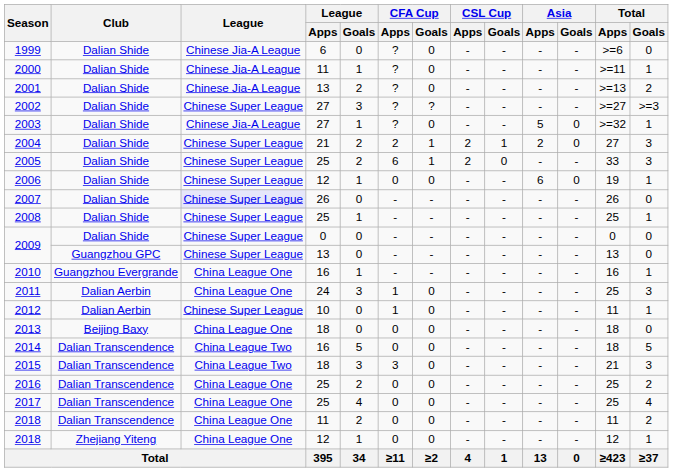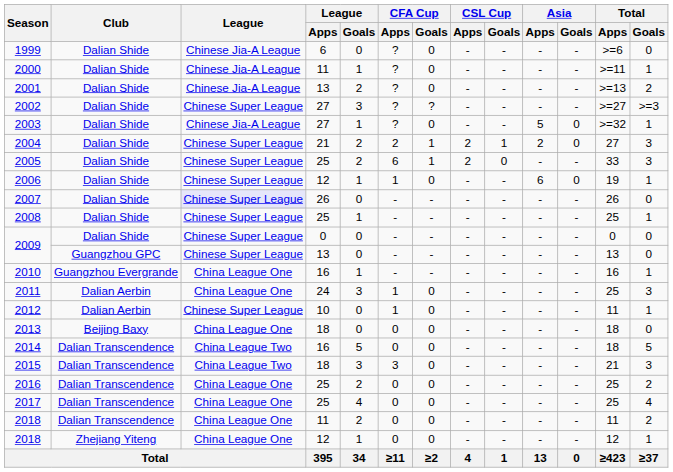 <table class="wikitable" style="text-align: center;">
 <tr>
 <th rowspan="2">Season</th>
 <th rowspan="2">Club</th>
 <th rowspan="2">League</th>
 <th colspan="2">League</th>
 <th colspan="2"><a href='#'>CFA Cup</a></th>
 <th colspan="2"><a href='#'>CSL Cup</a></th>
 <th colspan="2"><a href='#'>Asia</a></th>
 <th colspan="2">Total</th>
 </tr>
 <tr>
 <th>Apps</th>
 <th>Goals</th>
 <th>Apps</th>
 <th>Goals</th>
 <th>Apps</th>
 <th>Goals</th>
 <th>Apps</th>
 <th>Goals</th>
 <th>Apps</th>
 <th>Goals</th>
 </tr>
 <tr>
 <td><a href='#'>1999</a></td>
 <td><a href='#'>Dalian Shide</a></td>
 <td><a href='#'>Chinese Jia-A League</a></td>
 <td>6</td>
 <td>0</td>
 <td>?</td>
 <td>0</td>
 <td>-</td>
 <td>-</td>
 <td>-</td>
 <td>-</td>
 <td>>=6</td>
 <td>0</td>
 </tr>
 <tr>
 <td><a href='#'>2000</a></td>
 <td><a href='#'>Dalian Shide</a></td>
 <td><a href='#'>Chinese Jia-A League</a></td>
 <td>11</td>
 <td>1</td>
 <td>?</td>
 <td>0</td>
 <td>-</td>
 <td>-</td>
 <td>-</td>
 <td>-</td>
 <td>>=11</td>
 <td>1</td>
 </tr>
 <tr>
 <td><a href='#'>2001</a></td>
 <td><a href='#'>Dalian Shide</a></td>
 <td><a href='#'>Chinese Jia-A League</a></td>
 <td>13</td>
 <td>2</td>
 <td>?</td>
 <td>0</td>
 <td>-</td>
 <td>-</td>
 <td>-</td>
 <td>-</td>
 <td>>=13</td>
 <td>2</td>
 </tr>
 <tr>
 <td><a href='#'>2002</a></td>
 <td><a href='#'>Dalian Shide</a></td>
 <td><a href='#'>Chinese Super League</a></td>
 <td>27</td>
 <td>3</td>
 <td>?</td>
 <td>?</td>
 <td>-</td>
 <td>-</td>
 <td>-</td>
 <td>-</td>
 <td>>=27</td>
 <td>>=3</td>
 </tr>
 <tr>
 <td><a href='#'>2003</a></td>
 <td><a href='#'>Dalian Shide</a></td>
 <td><a href='#'>Chinese Jia-A League</a></td>
 <td>27</td>
 <td>1</td>
 <td>?</td>
 <td>0</td>
 <td>-</td>
 <td>-</td>
 <td>5</td>
 <td>0</td>
 <td>>=32</td>
 <td>1</td>
 </tr>
 <tr>
 <td><a href='#'>2004</a></td>
 <td><a href='#'>Dalian Shide</a></td>
 <td><a href='#'>Chinese Super League</a></td>
 <td>21</td>
 <td>2</td>
 <td>2</td>
 <td>1</td>
 <td>2</td>
 <td>1</td>
 <td>2</td>
 <td>0</td>
 <td>27</td>
 <td>3</td>
 </tr>
 <tr>
 <td><a href='#'>2005</a></td>
 <td><a href='#'>Dalian Shide</a></td>
 <td><a href='#'>Chinese Super League</a></td>
 <td>25</td>
 <td>2</td>
 <td>6</td>
 <td>1</td>
 <td>2</td>
 <td>0</td>
 <td>-</td>
 <td>-</td>
 <td>33</td>
 <td>3</td>
 </tr>
 <tr>
 <td><a href='#'>2006</a></td>
 <td><a href='#'>Dalian Shide</a></td>
 <td><a href='#'>Chinese Super League</a></td>
 <td>12</td>
 <td>1</td>
-<td>0</td>
+<td>1</td>
 <td>0</td>
 <td>-</td>
 <td>-</td>
 <td>6</td>
 <td>0</td>
 <td>19</td>
 <td>1</td>
 </tr>
 <tr>
 <td><a href='#'>2007</a></td>
 <td><a href='#'>Dalian Shide</a></td>
 <td style="background: lavender;"><a href='#'>Chinese Super League</a></td>
 <td>26</td>
 <td>0</td>
 <td>-</td>
 <td>-</td>
 <td>-</td>
 <td>-</td>
 <td>-</td>
 <td>-</td>
 <td>26</td>
 <td>0</td>
 </tr>
 <tr>
 <td><a href='#'>2008</a></td>
 <td><a href='#'>Dalian Shide</a></td>
 <td><a href='#'>Chinese Super League</a></td>
 <td>25</td>
 <td>1</td>
 <td>-</td>
 <td>-</td>
 <td>-</td>
 <td>-</td>
 <td>-</td>
 <td>-</td>
 <td>25</td>
 <td>1</td>
 </tr>
 <tr>
 <td rowspan="2" valign="center"><a href='#'>2009</a></td>
 <td><a href='#'>Dalian Shide</a></td>
 <td><a href='#'>Chinese Super League</a></td>
 <td>0</td>
 <td>0</td>
 <td>-</td>
 <td>-</td>
 <td>-</td>
 <td>-</td>
 <td>-</td>
 <td>-</td>
 <td>0</td>
 <td>0</td>
 </tr>
 <tr>
 <td><a href='#'>Guangzhou GPC</a></td>
 <td><a href='#'>Chinese Super League</a></td>
 <td>13</td>
 <td>0</td>
 <td>-</td>
 <td>-</td>
 <td>-</td>
 <td>-</td>
 <td>-</td>
 <td>-</td>
 <td>13</td>
 <td>0</td>
 </tr>
 <tr>
 <td><a href='#'>2010</a></td>
 <td><a href='#'>Guangzhou Evergrande</a></td>
 <td><a href='#'>China League One</a></td>
 <td>16</td>
 <td>1</td>
 <td>-</td>
 <td>-</td>
 <td>-</td>
 <td>-</td>
 <td>-</td>
 <td>-</td>
 <td>16</td>
 <td>1</td>
 </tr>
 <tr>
 <td><a href='#'>2011</a></td>
 <td><a href='#'>Dalian Aerbin</a></td>
 <td><a href='#'>China League One</a></td>
 <td>24</td>
 <td>3</td>
 <td>1</td>
 <td>0</td>
 <td>-</td>
 <td>-</td>
 <td>-</td>
 <td>-</td>
 <td>25</td>
 <td>3</td>
 </tr>
 <tr>
 <td><a href='#'>2012</a></td>
 <td><a href='#'>Dalian Aerbin</a></td>
 <td><a href='#'>Chinese Super League</a></td>
 <td>10</td>
 <td>0</td>
 <td>1</td>
 <td>0</td>
 <td>-</td>
 <td>-</td>
 <td>-</td>
 <td>-</td>
 <td>11</td>
 <td>1</td>
 </tr>
 <tr>
 <td><a href='#'>2013</a></td>
 <td><a href='#'>Beijing Baxy</a></td>
 <td><a href='#'>China League One</a></td>
 <td>18</td>
 <td>0</td>
 <td>0</td>
 <td>0</td>
 <td>-</td>
 <td>-</td>
 <td>-</td>
 <td>-</td>
 <td>18</td>
 <td>0</td>
 </tr>
 <tr>
 <td><a href='#'>2014</a></td>
 <td><a href='#'>Dalian Transcendence</a></td>
 <td><a href='#'>China League Two</a></td>
 <td>16</td>
 <td>5</td>
 <td>0</td>
 <td>0</td>
 <td>-</td>
 <td>-</td>
 <td>-</td>
 <td>-</td>
 <td>18</td>
 <td>5</td>
 </tr>
 <tr>
 <td><a href='#'>2015</a></td>
 <td><a href='#'>Dalian Transcendence</a></td>
 <td><a href='#'>China League Two</a></td>
 <td>18</td>
 <td>3</td>
 <td>3</td>
 <td>0</td>
 <td>-</td>
 <td>-</td>
 <td>-</td>
 <td>-</td>
 <td>21</td>
 <td>3</td>
 </tr>
 <tr>
 <td><a href='#'>2016</a></td>
 <td><a href='#'>Dalian Transcendence</a></td>
 <td><a href='#'>China League One</a></td>
 <td>25</td>
 <td>2</td>
 <td>0</td>
 <td>0</td>
 <td>-</td>
 <td>-</td>
 <td>-</td>
 <td>-</td>
 <td>25</td>
 <td>2</td>
 </tr>
 <tr>
 <td><a href='#'>2017</a></td>
 <td><a href='#'>Dalian Transcendence</a></td>
 <td><a href='#'>China League One</a></td>
 <td>25</td>
 <td>4</td>
 <td>0</td>
 <td>0</td>
 <td>-</td>
 <td>-</td>
 <td>-</td>
 <td>-</td>
 <td>25</td>
 <td>4</td>
 </tr>
 <tr>
 <td><a href='#'>2018</a></td>
 <td><a href='#'>Dalian Transcendence</a></td>
 <td><a href='#'>China League One</a></td>
 <td>11</td>
 <td>2</td>
 <td>0</td>
 <td>0</td>
 <td>-</td>
 <td>-</td>
 <td>-</td>
 <td>-</td>
 <td>11</td>
 <td>2</td>
 </tr>
 <tr>
 <td><a href='#'>2018</a></td>
 <td><a href='#'>Zhejiang Yiteng</a></td>
 <td><a href='#'>China League One</a></td>
 <td>12</td>
 <td>1</td>
 <td>0</td>
 <td>0</td>
 <td>-</td>
 <td>-</td>
 <td>-</td>
 <td>-</td>
 <td>12</td>
 <td>1</td>
 </tr>
 <tr>
 <th colspan="3">Total</th>
 <th>395</th>
 <th>34</th>
 <th>≥11</th>
 <th>≥2</th>
 <th>4</th>
 <th>1</th>
 <th>13</th>
 <th>0</th>
 <th>≥423</th>
 <th>≥37</th>
 </tr>
 </table>
